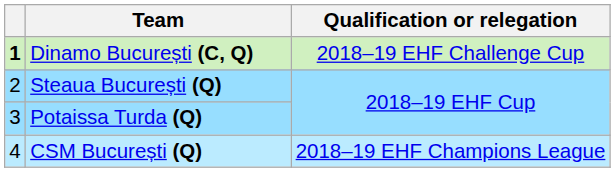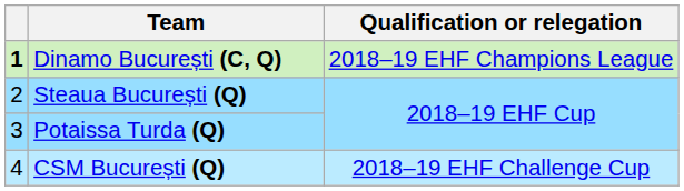 <table class="wikitable sortable" style="text-align:center">
 <tr>
 <th></th>
 <th width="200">Team</th>
 <th>Qualification or relegation</th>
 </tr>
 <tr style="background: #D0F0C0;">
 <td><strong>1</strong></td>
 <td align=left><a href='#'>Dinamo București</a> <strong>(C, Q)</strong></td>
-<td rowspan=1><a href='#'>2018–19 EHF Challenge Cup</a></td>
+<td><a href='#'>2018–19 EHF Champions League</a></td>
 </tr>
 <tr style="background: #97DEFF;">
 <td>2</td>
 <td align=left><a href='#'>Steaua București</a> <strong>(Q)</strong></td>
 <td rowspan=2><a href='#'>2018–19 EHF Cup</a></td>
 </tr>
 <tr style="background: #97DEFF;">
 <td>3</td>
 <td align=left><a href='#'>Potaissa Turda</a> <strong>(Q)</strong></td>
 </tr>
 <tr style="background: #BBEBFF;">
 <td>4</td>
 <td align=left><a href='#'>CSM București</a> <strong>(Q)</strong></td>
-<td><a href='#'>2018–19 EHF Champions League</a></td>
+<td rowspan=1><a href='#'>2018–19 EHF Challenge Cup</a></td>
 </tr>
 </table>
